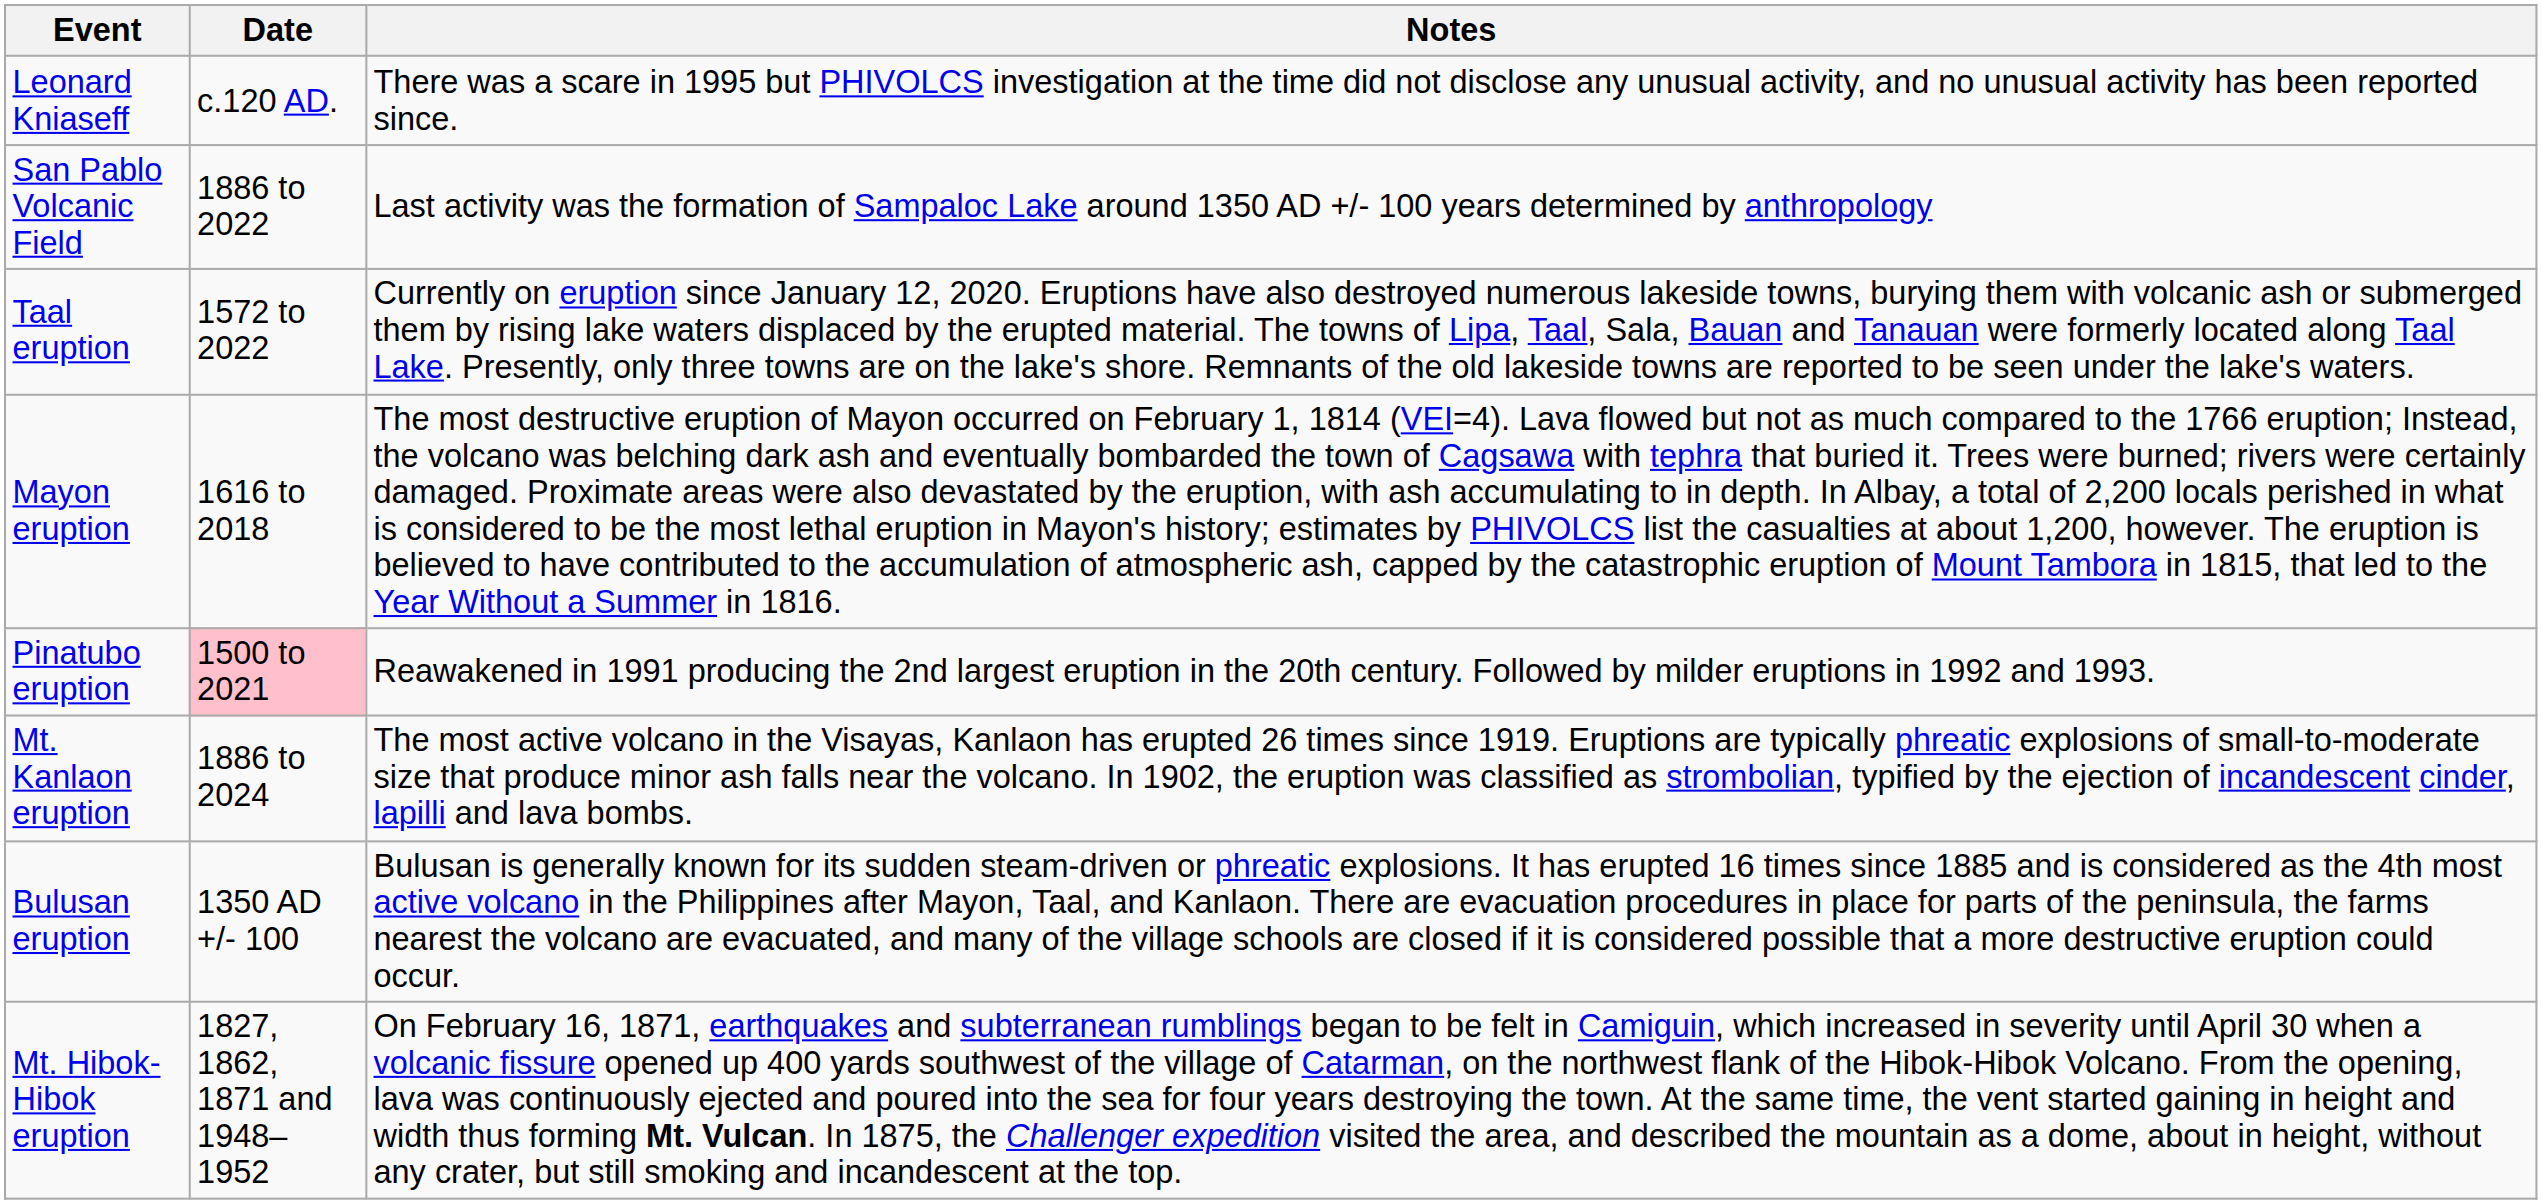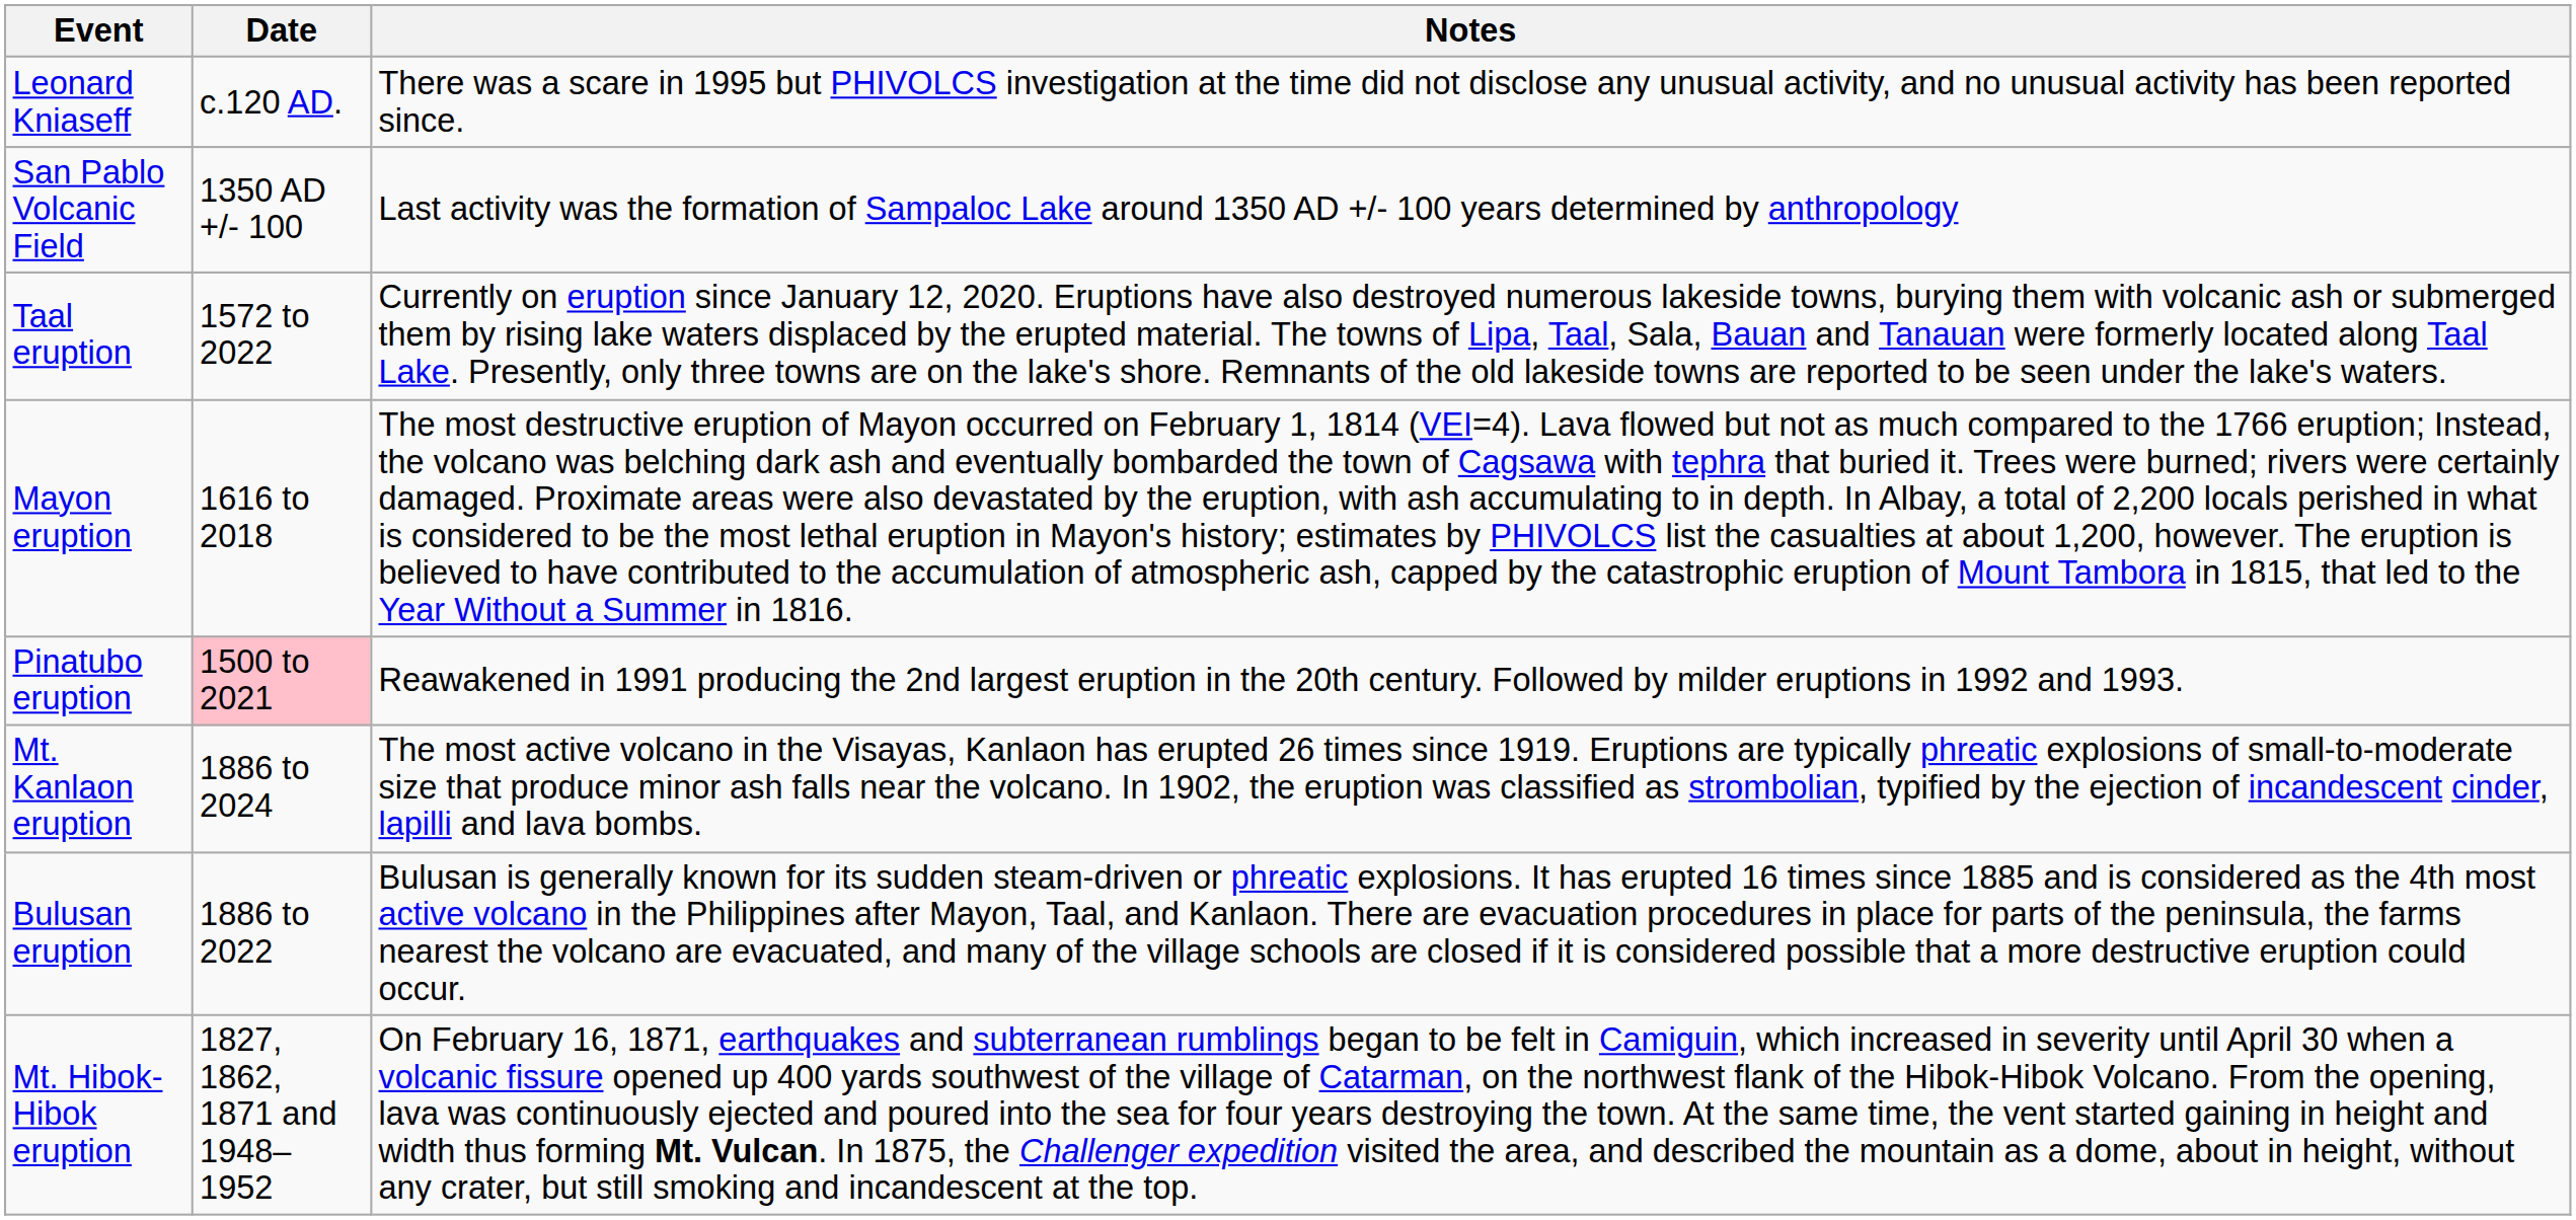 <table class="wikitable">
 <tr>
 <th>Event</th>
 <th>Date</th>
 <th>Notes</th>
 </tr>
 <tr>
 <td><a href='#'>Leonard Kniaseff</a></td>
 <td>c.120 <a href='#'>AD</a>.</td>
 <td>There was a scare in 1995 but <a href='#'>PHIVOLCS</a> investigation at the time did not disclose any unusual activity, and no unusual activity has been reported since.</td>
 </tr>
 <tr>
 <td><a href='#'>San Pablo Volcanic Field</a></td>
-<td>1886 to 2022</td>
+<td>1350 AD +/- 100</td>
 <td>Last activity was the formation of <a href='#'>Sampaloc Lake</a> around 1350 AD +/- 100 years determined by <a href='#'>anthropology</a></td>
 </tr>
 <tr>
 <td><a href='#'>Taal eruption</a></td>
 <td>1572 to 2022</td>
 <td>Currently on <a href='#'>eruption</a> since January 12, 2020. Eruptions have also destroyed numerous lakeside towns, burying them with volcanic ash or submerged them by rising lake waters displaced by the erupted material. The towns of <a href='#'>Lipa</a>, <a href='#'>Taal</a>, Sala, <a href='#'>Bauan</a> and <a href='#'>Tanauan</a> were formerly located along <a href='#'>Taal Lake</a>.  Presently, only three towns are on the lake's shore. Remnants of the old lakeside towns are reported to be seen under the lake's waters.</td>
 </tr>
 <tr>
 <td><a href='#'>Mayon eruption</a></td>
 <td>1616 to 2018</td>
 <td>The most destructive eruption of Mayon occurred on February 1, 1814 (<a href='#'>VEI</a>=4). Lava flowed but not as much compared to the 1766 eruption; Instead, the volcano was belching dark ash and eventually bombarded the town of <a href='#'>Cagsawa</a> with <a href='#'>tephra</a> that buried it. Trees were burned; rivers were certainly damaged. Proximate areas were also devastated by the eruption, with ash accumulating to  in depth. In Albay, a total of 2,200 locals perished in what is considered to be the most lethal eruption in Mayon's history; estimates by <a href='#'>PHIVOLCS</a> list the casualties at about 1,200, however. The eruption is believed to have contributed to the accumulation of atmospheric ash, capped by the catastrophic eruption of <a href='#'>Mount Tambora</a> in 1815, that led to the <a href='#'>Year Without a Summer</a> in 1816.</td>
 </tr>
 <tr>
 <td><a href='#'>Pinatubo eruption</a></td>
 <td style="background: pink;">1500 to 2021</td>
 <td>Reawakened in 1991 producing the 2nd largest eruption in the 20th century. Followed by milder eruptions in 1992 and 1993.</td>
 </tr>
 <tr>
 <td><a href='#'>Mt. Kanlaon eruption</a></td>
 <td>1886 to 2024</td>
 <td>The most active volcano in the Visayas, Kanlaon has erupted 26 times since 1919. Eruptions are typically <a href='#'>phreatic</a> explosions of small-to-moderate size that produce minor ash falls near the volcano.  In 1902, the eruption was classified as <a href='#'>strombolian</a>, typified by the ejection of <a href='#'>incandescent</a> <a href='#'>cinder</a>, <a href='#'>lapilli</a> and lava bombs.</td>
 </tr>
 <tr>
 <td><a href='#'>Bulusan eruption</a></td>
-<td>1350 AD +/- 100</td>
+<td>1886 to 2022</td>
 <td>Bulusan is generally known for its sudden steam-driven or <a href='#'>phreatic</a> explosions. It has erupted 16 times since 1885 and is considered as the 4th most <a href='#'>active volcano</a> in the Philippines after Mayon, Taal, and Kanlaon. There are evacuation procedures in place for parts of the peninsula, the farms nearest the volcano are evacuated, and many of the village schools are closed if it is considered possible that a more destructive eruption could occur.</td>
 </tr>
 <tr>
 <td><a href='#'>Mt. Hibok-Hibok eruption</a></td>
 <td>1827, 1862, 1871 and 1948–1952</td>
 <td>On February 16, 1871, <a href='#'>earthquakes</a> and <a href='#'>subterranean rumblings</a> began to be felt in <a href='#'>Camiguin</a>, which increased in severity until April 30 when a <a href='#'>volcanic fissure</a> opened up 400 yards southwest of the village of <a href='#'>Catarman</a>, on the northwest flank of the Hibok-Hibok Volcano. From the opening, lava was continuously ejected and poured into the sea for four years destroying the town. At the same time, the vent started gaining in height and width thus forming <strong>Mt. Vulcan</strong>.  In 1875, the <em><a href='#'>Challenger expedition</a></em> visited the area, and described the mountain as a dome, about  in height, without any crater, but still smoking and incandescent at the top.</td>
 </tr>
 </table>
